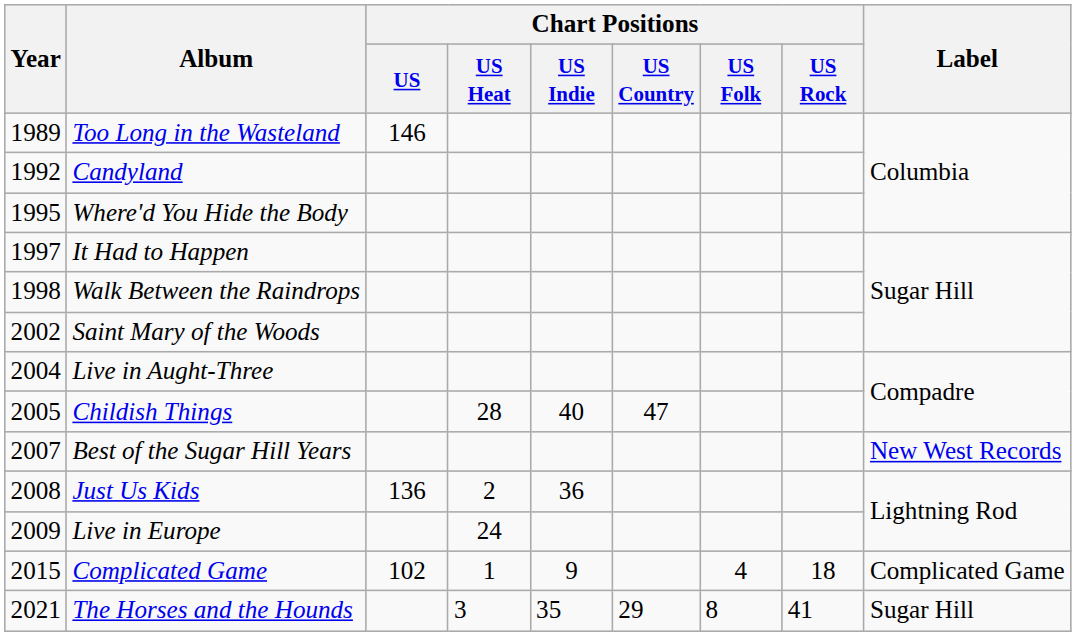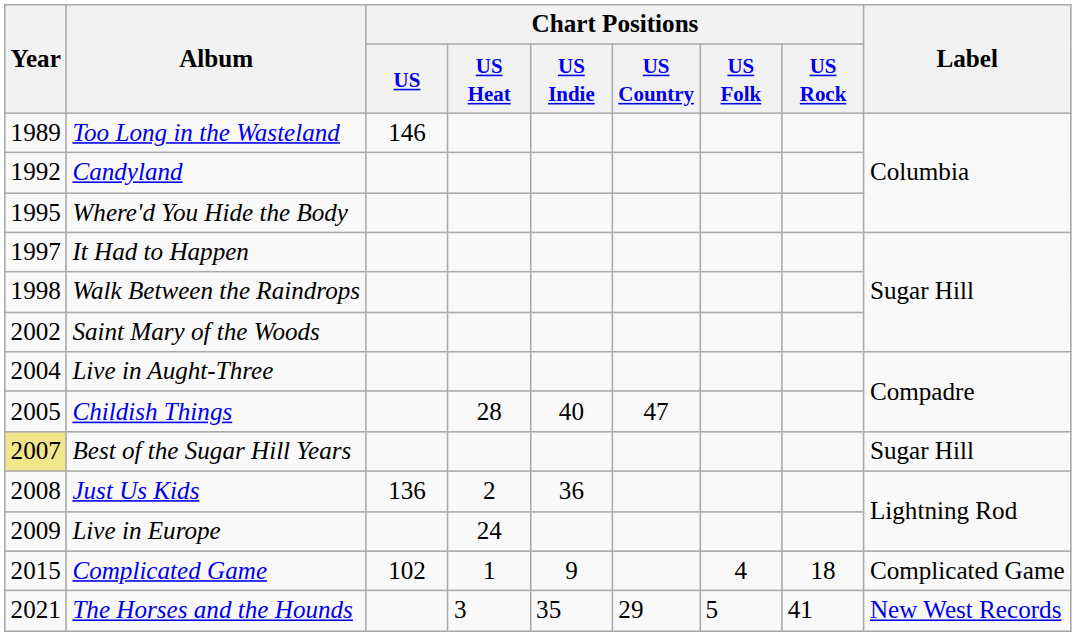 <table class="wikitable">
 <tr>
 <th rowspan="2">Year</th>
 <th rowspan="2">Album</th>
 <th colspan="6">Chart Positions</th>
 <th rowspan="2">Label</th>
 </tr>
 <tr>
 <th style="width:45px;"><small><a href='#'>US</a></small></th>
 <th style="width:45px;"><small><a href='#'>US Heat</a></small></th>
 <th style="width:45px;"><small><a href='#'>US Indie</a></small></th>
 <th style="width:45px;"><small><a href='#'>US Country</a></small></th>
 <th style="width:45px;"><small><a href='#'>US Folk</a></small></th>
 <th style="width:45px;"><small><a href='#'>US Rock</a></small></th>
 </tr>
 <tr>
 <td>1989</td>
 <td><em><a href='#'>Too Long in the Wasteland</a></em></td>
 <td style="text-align:center;">146</td>
 <td></td>
 <td></td>
 <td></td>
 <td></td>
 <td></td>
 <td rowspan="3">Columbia</td>
 </tr>
 <tr>
 <td>1992</td>
 <td><em><a href='#'>Candyland</a></em></td>
 <td></td>
 <td></td>
 <td></td>
 <td></td>
 <td></td>
 <td></td>
 </tr>
 <tr>
 <td>1995</td>
 <td><em>Where'd You Hide the Body</em></td>
 <td></td>
 <td></td>
 <td></td>
 <td></td>
 <td></td>
 <td></td>
 </tr>
 <tr>
 <td>1997</td>
 <td><em>It Had to Happen</em></td>
 <td></td>
 <td></td>
 <td></td>
 <td></td>
 <td></td>
 <td></td>
 <td rowspan="3">Sugar Hill</td>
 </tr>
 <tr>
 <td>1998</td>
 <td><em>Walk Between the Raindrops</em></td>
 <td></td>
 <td></td>
 <td></td>
 <td></td>
 <td></td>
 <td></td>
 </tr>
 <tr>
 <td>2002</td>
 <td><em>Saint Mary of the Woods</em></td>
 <td></td>
 <td></td>
 <td></td>
 <td></td>
 <td></td>
 <td></td>
 </tr>
 <tr>
 <td>2004</td>
 <td><em>Live in Aught-Three</em></td>
 <td></td>
 <td></td>
 <td></td>
 <td></td>
 <td></td>
 <td></td>
 <td rowspan="2">Compadre</td>
 </tr>
 <tr>
 <td>2005</td>
 <td><em><a href='#'>Childish Things</a></em></td>
 <td></td>
 <td style="text-align:center;">28</td>
 <td style="text-align:center;">40</td>
 <td style="text-align:center;">47</td>
 <td></td>
 <td></td>
 </tr>
 <tr>
-<td>2007</td>
+<td style="background: khaki;">2007</td>
 <td><em>Best of the Sugar Hill Years</em></td>
 <td></td>
 <td></td>
 <td></td>
 <td></td>
 <td></td>
 <td></td>
-<td><a href='#'>New West Records</a></td>
+<td>Sugar Hill</td>
 </tr>
 <tr>
 <td>2008</td>
 <td><em><a href='#'>Just Us Kids</a></em></td>
 <td style="text-align:center;">136</td>
 <td style="text-align:center;">2</td>
 <td style="text-align:center;">36</td>
 <td></td>
 <td></td>
 <td></td>
 <td rowspan="2">Lightning Rod</td>
 </tr>
 <tr>
 <td>2009</td>
 <td><em>Live in Europe</em></td>
 <td></td>
 <td style="text-align:center;">24</td>
 <td></td>
 <td></td>
 <td></td>
 </tr>
 <tr>
 <td>2015</td>
 <td><em><a href='#'>Complicated Game</a></em></td>
 <td style="text-align:center;">102</td>
 <td style="text-align:center;">1</td>
 <td style="text-align:center;">9</td>
 <td></td>
 <td style="text-align:center;">4</td>
 <td style="text-align:center;">18</td>
 <td>Complicated Game</td>
 </tr>
 <tr>
 <td>2021</td>
 <td><em><a href='#'>The Horses and the Hounds</a></em></td>
 <td></td>
 <td>3</td>
 <td>35</td>
 <td>29</td>
-<td>8</td>
+<td>5</td>
 <td>41</td>
-<td>Sugar Hill</td>
+<td><a href='#'>New West Records</a></td>
 </tr>
 </table>
